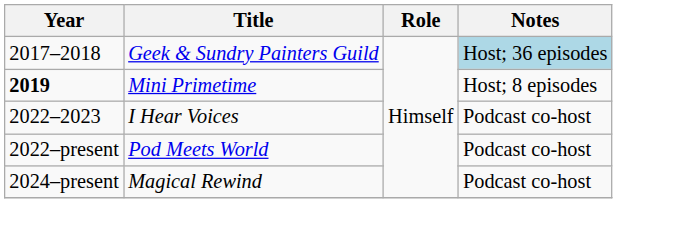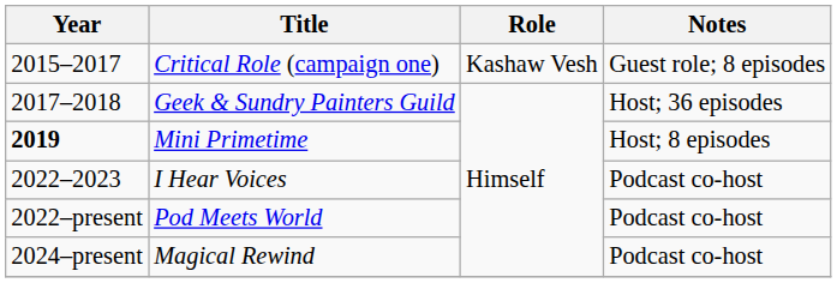 <table class="wikitable sortable">
 <tr>
 <th>Year</th>
 <th>Title</th>
 <th>Role</th>
 <th>Notes</th>
 </tr>
 <tr>
+<td>2015–2017</td>
+<td><em><a href='#'>Critical Role</a></em> (<a href='#'>campaign one</a>)</td>
+<td>Kashaw Vesh</td>
+<td>Guest role; 8 episodes</td>
+</tr>
+<tr>
 <td>2017–2018</td>
 <td><em><a href='#'>Geek & Sundry Painters Guild</a></em></td>
 <td rowspan="5">Himself</td>
-<td style="background: lightblue;">Host; 36 episodes</td>
+<td>Host; 36 episodes</td>
 </tr>
 <tr>
 <td><strong>2019</strong></td>
 <td><em><a href='#'>Mini Primetime</a></em></td>
 <td>Host; 8 episodes</td>
 </tr>
 <tr>
 <td>2022–2023</td>
 <td><em>I Hear Voices</em></td>
 <td>Podcast co-host</td>
 </tr>
 <tr>
 <td>2022–present</td>
 <td><em><a href='#'>Pod Meets World</a></em></td>
 <td>Podcast co-host</td>
 </tr>
 <tr>
 <td>2024–present</td>
 <td><em>Magical Rewind</em></td>
 <td>Podcast co-host</td>
 </tr>
 <tr>
 </tr>
 </table>
